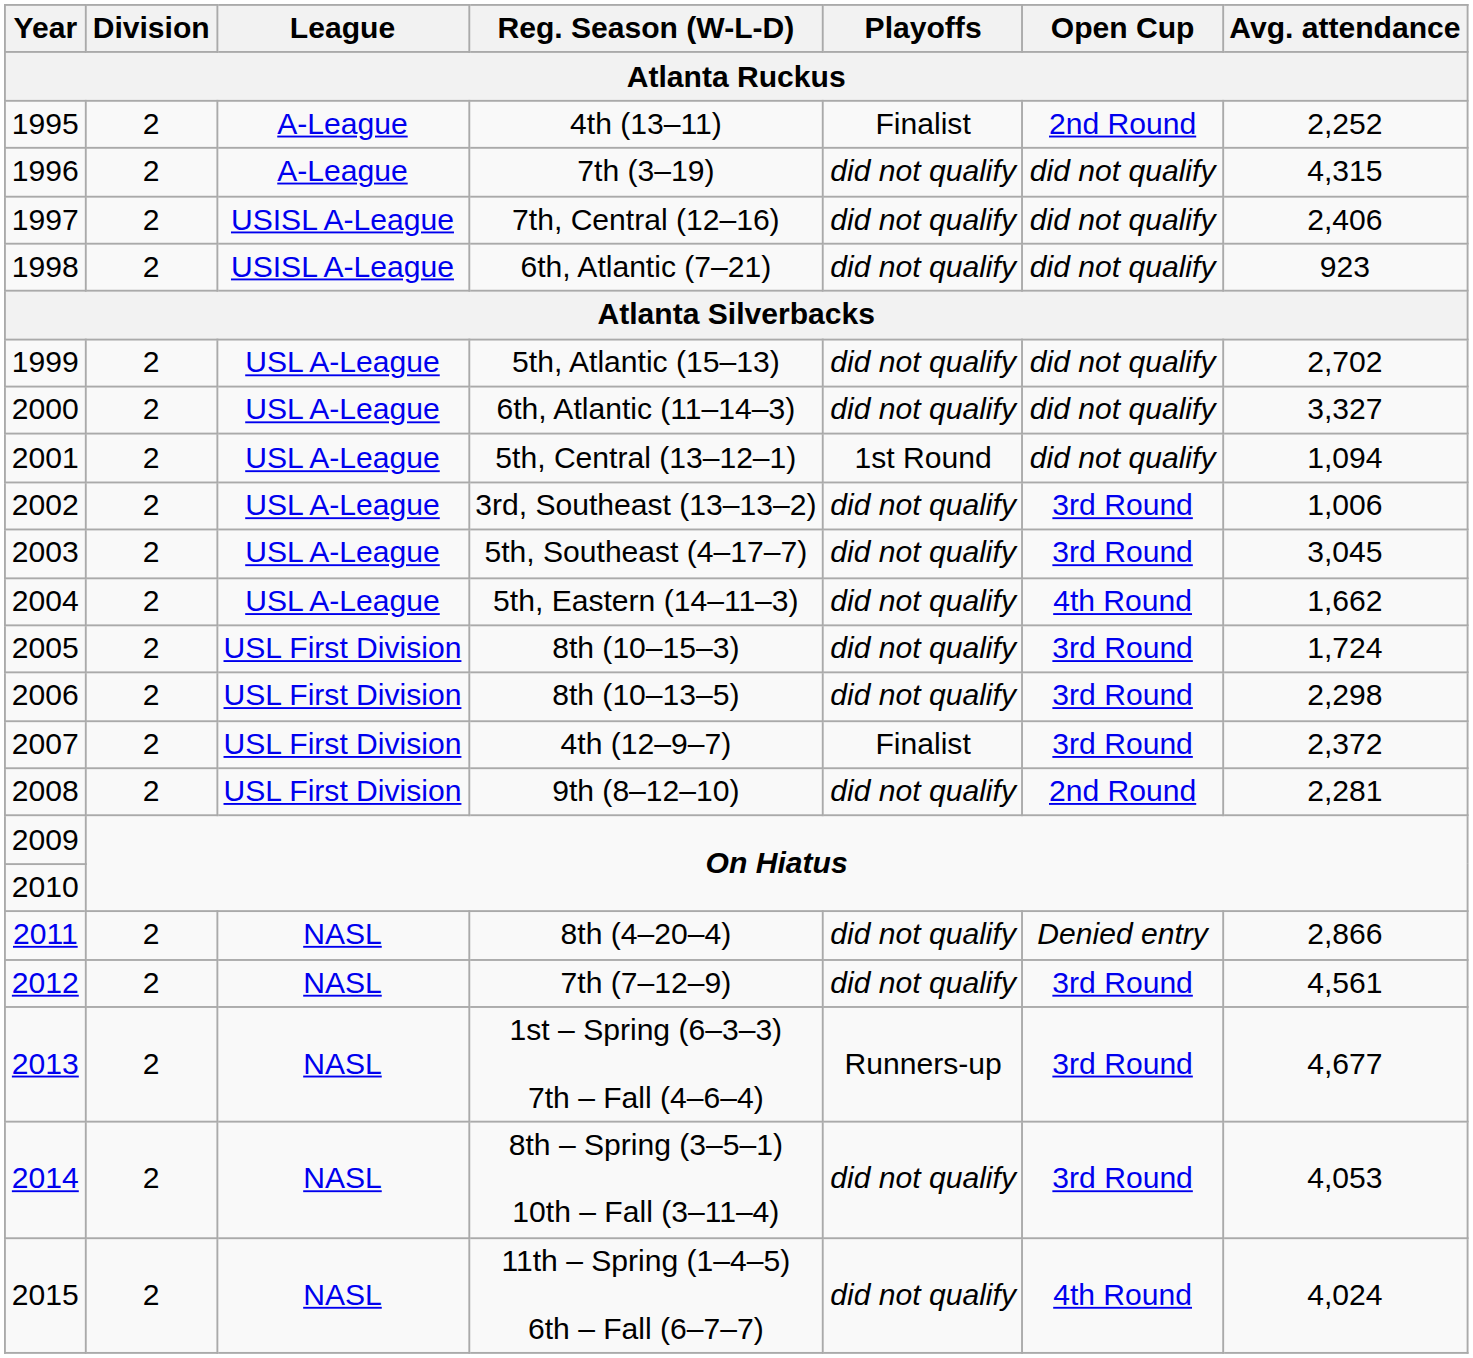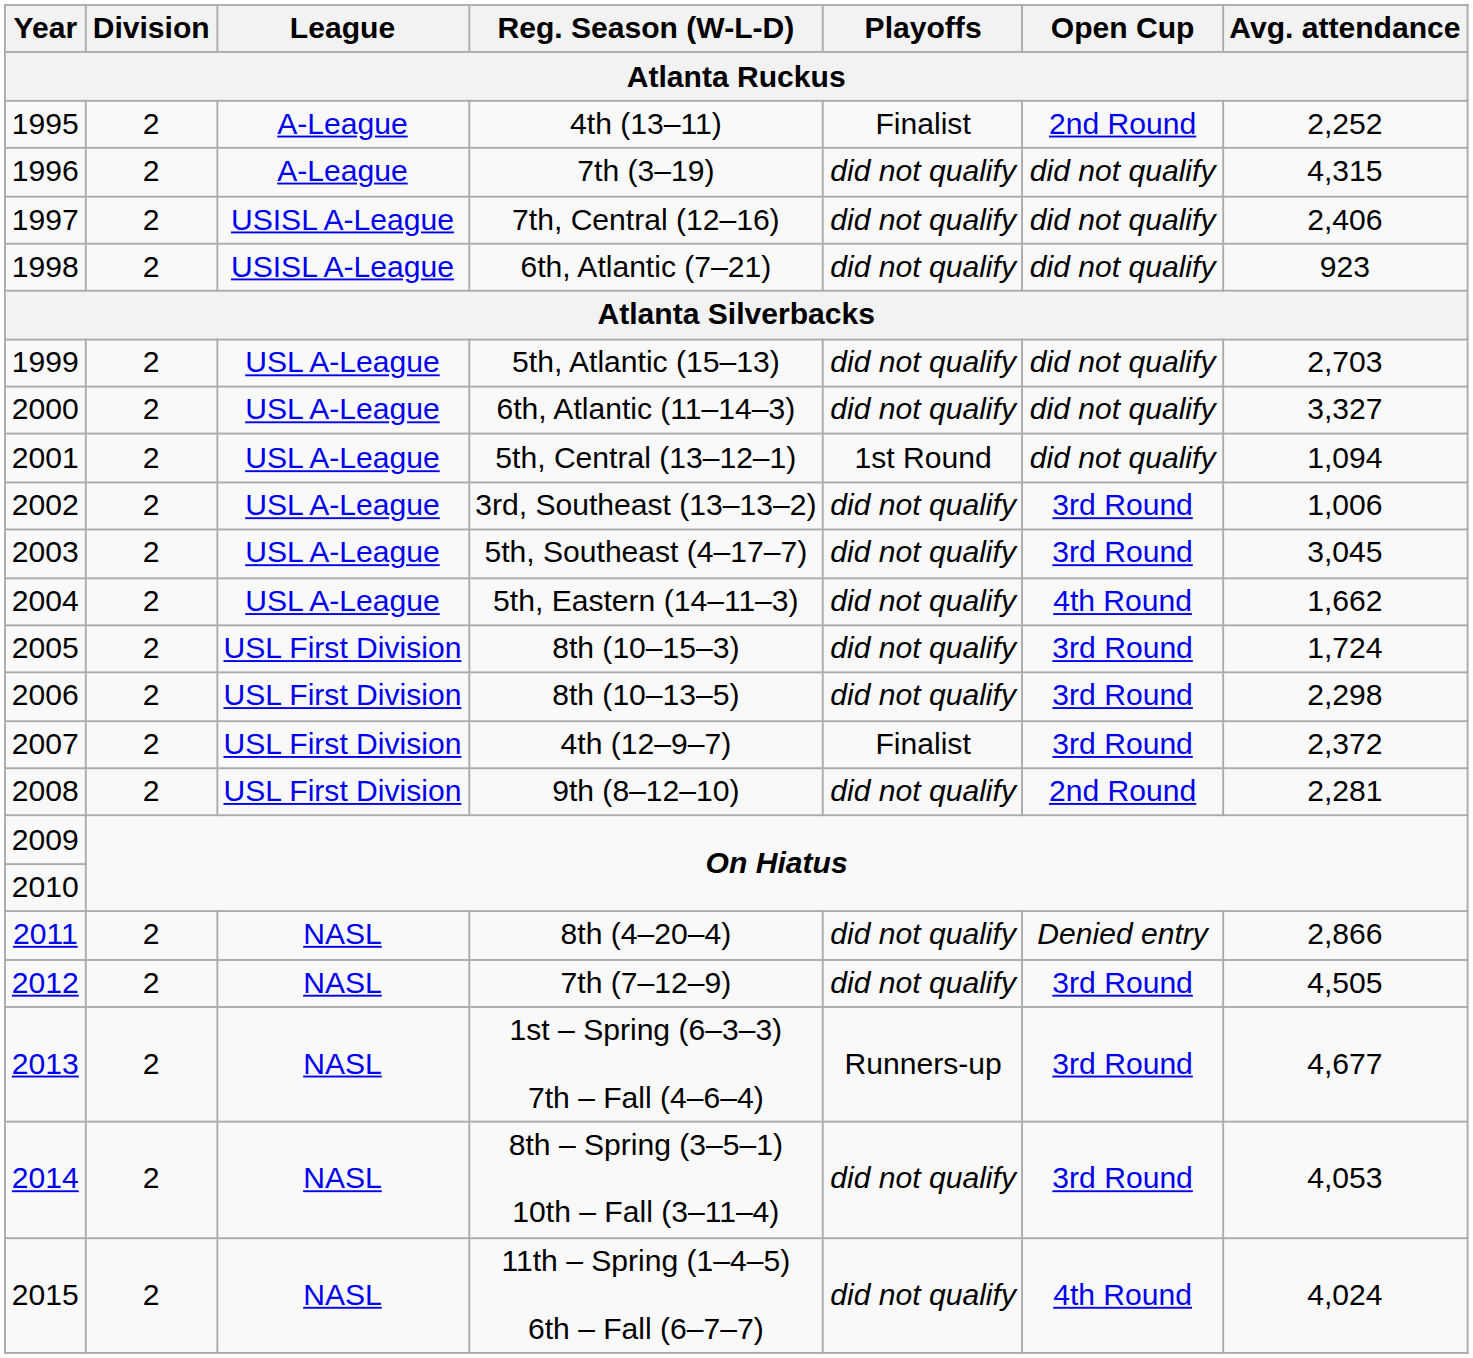 <table class="wikitable" style="text-align:center">
 <tr>
 <th>Year</th>
 <th>Division</th>
 <th>League</th>
 <th>Reg. Season (W-L-D)</th>
 <th>Playoffs</th>
 <th>Open Cup</th>
 <th>Avg. attendance</th>
 </tr>
 <tr>
 <th colspan="7">Atlanta Ruckus</th>
 </tr>
 <tr>
 <td>1995</td>
 <td>2</td>
 <td><a href='#'>A-League</a></td>
 <td>4th (13–11)</td>
 <td>Finalist</td>
 <td><a href='#'>2nd Round</a></td>
 <td>2,252</td>
 </tr>
 <tr>
 <td>1996</td>
 <td>2</td>
 <td><a href='#'>A-League</a></td>
 <td>7th (3–19)</td>
 <td><em>did not qualify</em></td>
 <td><em>did not qualify</em></td>
 <td>4,315</td>
 </tr>
 <tr>
 <td>1997</td>
 <td>2</td>
 <td><a href='#'>USISL A-League</a></td>
 <td>7th, Central (12–16)</td>
 <td><em>did not qualify</em></td>
 <td><em>did not qualify</em></td>
 <td>2,406</td>
 </tr>
 <tr>
 <td>1998</td>
 <td>2</td>
 <td><a href='#'>USISL A-League</a></td>
 <td>6th, Atlantic (7–21)</td>
 <td><em>did not qualify</em></td>
 <td><em>did not qualify</em></td>
 <td>923</td>
 </tr>
 <tr>
 <th colspan="7">Atlanta Silverbacks</th>
 </tr>
 <tr>
 <td>1999</td>
 <td>2</td>
 <td><a href='#'>USL A-League</a></td>
 <td>5th, Atlantic (15–13)</td>
 <td><em>did not qualify</em></td>
 <td><em>did not qualify</em></td>
-<td>2,702</td>
+<td>2,703</td>
 </tr>
 <tr>
 <td>2000</td>
 <td>2</td>
 <td><a href='#'>USL A-League</a></td>
 <td>6th, Atlantic (11–14–3)</td>
 <td><em>did not qualify</em></td>
 <td><em>did not qualify</em></td>
 <td>3,327</td>
 </tr>
 <tr>
 <td>2001</td>
 <td>2</td>
 <td><a href='#'>USL A-League</a></td>
 <td>5th, Central (13–12–1)</td>
 <td>1st Round</td>
 <td><em>did not qualify</em></td>
 <td>1,094</td>
 </tr>
 <tr>
 <td>2002</td>
 <td>2</td>
 <td><a href='#'>USL A-League</a></td>
 <td>3rd, Southeast (13–13–2)</td>
 <td><em>did not qualify</em></td>
 <td><a href='#'>3rd Round</a></td>
 <td>1,006</td>
 </tr>
 <tr>
 <td>2003</td>
 <td>2</td>
 <td><a href='#'>USL A-League</a></td>
 <td>5th, Southeast (4–17–7)</td>
 <td><em>did not qualify</em></td>
 <td><a href='#'>3rd Round</a></td>
 <td>3,045</td>
 </tr>
 <tr>
 <td>2004</td>
 <td>2</td>
 <td><a href='#'>USL A-League</a></td>
 <td>5th, Eastern (14–11–3)</td>
 <td><em>did not qualify</em></td>
 <td><a href='#'>4th Round</a></td>
 <td>1,662</td>
 </tr>
 <tr>
 <td>2005</td>
 <td>2</td>
 <td><a href='#'>USL First Division</a></td>
 <td>8th (10–15–3)</td>
 <td><em>did not qualify</em></td>
 <td><a href='#'>3rd Round</a></td>
 <td>1,724</td>
 </tr>
 <tr>
 <td>2006</td>
 <td>2</td>
 <td><a href='#'>USL First Division</a></td>
 <td>8th (10–13–5)</td>
 <td><em>did not qualify</em></td>
 <td><a href='#'>3rd Round</a></td>
 <td>2,298</td>
 </tr>
 <tr>
 <td>2007</td>
 <td>2</td>
 <td><a href='#'>USL First Division</a></td>
 <td>4th (12–9–7)</td>
 <td>Finalist</td>
 <td><a href='#'>3rd Round</a></td>
 <td>2,372</td>
 </tr>
 <tr>
 <td>2008</td>
 <td>2</td>
 <td><a href='#'>USL First Division</a></td>
 <td>9th (8–12–10)</td>
 <td><em>did not qualify</em></td>
 <td><a href='#'>2nd Round</a></td>
 <td>2,281</td>
 </tr>
 <tr>
 <td>2009</td>
 <td rowspan="2" colspan="10"  style="text-align:center; vertical-align:middle;"><strong><em>On Hiatus</em></strong></td>
 </tr>
 <tr>
 <td>2010</td>
 </tr>
 <tr>
 <td><a href='#'>2011</a></td>
 <td>2</td>
 <td><a href='#'>NASL</a></td>
 <td>8th (4–20–4)</td>
 <td><em>did not qualify</em></td>
 <td><em>Denied entry</em></td>
 <td>2,866</td>
 </tr>
 <tr>
 <td><a href='#'>2012</a></td>
 <td>2</td>
 <td><a href='#'>NASL</a></td>
 <td>7th (7–12–9)</td>
 <td><em>did not qualify</em></td>
 <td><a href='#'>3rd Round</a></td>
-<td>4,561</td>
+<td>4,505</td>
 </tr>
 <tr>
 <td><a href='#'>2013</a></td>
 <td>2</td>
 <td><a href='#'>NASL</a></td>
 <td>1st – Spring (6–3–3)<br><br>7th – Fall (4–6–4)</td>
 <td>Runners-up</td>
 <td><a href='#'>3rd Round</a></td>
 <td>4,677</td>
 </tr>
 <tr>
 <td><a href='#'>2014</a></td>
 <td>2</td>
 <td><a href='#'>NASL</a></td>
 <td>8th – Spring (3–5–1)<br><br>10th – Fall (3–11–4)</td>
 <td><em>did not qualify</em></td>
 <td><a href='#'>3rd Round</a></td>
 <td>4,053</td>
 </tr>
 <tr>
 <td>2015</td>
 <td>2</td>
 <td><a href='#'>NASL</a></td>
 <td>11th – Spring (1–4–5)<br><br>6th – Fall (6–7–7)</td>
 <td><em>did not qualify</em></td>
 <td><a href='#'>4th Round</a></td>
 <td>4,024</td>
 </tr>
 </table>
